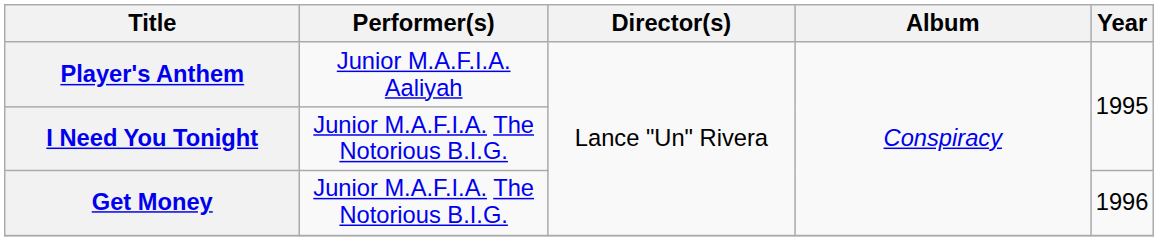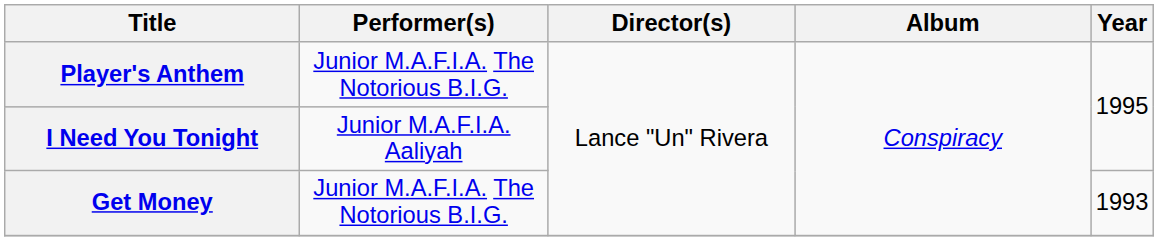 <table class="wikitable plainrowheaders sortable" style="text-align:center;">
 <tr>
 <th scope="col" style="width: 12em;">Title</th>
 <th scope="col" style="width: 10em;">Performer(s)</th>
 <th scope="col" style="width: 10em;">Director(s)</th>
 <th scope="col" style="width: 12em;">Album</th>
 <th scope="col" style="width: 2em;">Year</th>
 </tr>
 <tr>
 <th scope="row"><a href='#'>Player's Anthem</a></th>
-<td><a href='#'>Junior M.A.F.I.A.</a> <a href='#'>Aaliyah</a></td>
+<td><a href='#'>Junior M.A.F.I.A.</a> <a href='#'>The Notorious B.I.G.</a></td>
 <td rowspan="3">Lance "Un" Rivera</td>
 <td rowspan="3"><a href='#'><em>Conspiracy</em></a></td>
 <td rowspan="2">1995</td>
 </tr>
 <tr>
 <th scope="row"><a href='#'>I Need You Tonight</a></th>
-<td><a href='#'>Junior M.A.F.I.A.</a> <a href='#'>The Notorious B.I.G.</a></td>
+<td><a href='#'>Junior M.A.F.I.A.</a> <a href='#'>Aaliyah</a></td>
 </tr>
 <tr>
 <th scope="row"><a href='#'>Get Money</a></th>
 <td><a href='#'>Junior M.A.F.I.A.</a> <a href='#'>The Notorious B.I.G.</a></td>
-<td>1996</td>
+<td>1993</td>
 </tr>
 <tr>
 </tr>
 </table>
